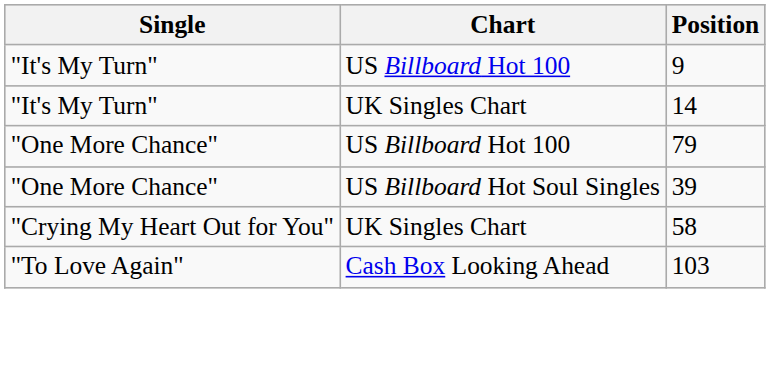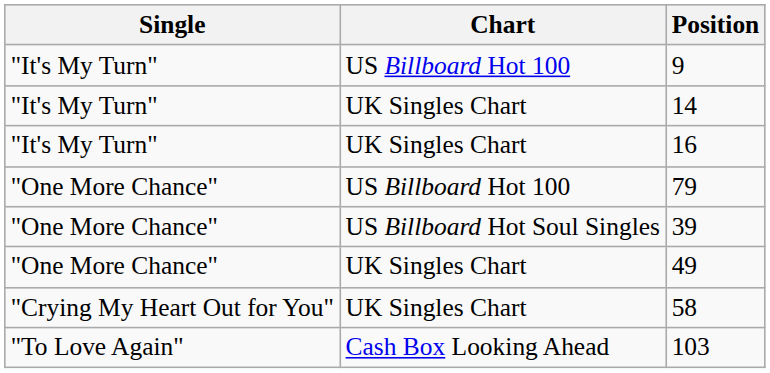 <table class="wikitable">
 <tr>
 <th>Single</th>
 <th>Chart</th>
 <th>Position</th>
 </tr>
 <tr>
 <td>"It's My Turn"</td>
 <td>US <a href='#'><em>Billboard</em> Hot 100</a></td>
 <td>9</td>
 </tr>
 <tr>
 <td>"It's My Turn"</td>
 <td>UK Singles Chart</td>
 <td>14</td>
 </tr>
 <tr>
+<td>"It's My Turn"</td>
+<td>UK Singles Chart</td>
+<td>16</td>
+</tr>
+<tr>
 <td>"One More Chance"</td>
 <td>US <em>Billboard</em> Hot 100</td>
 <td>79</td>
 </tr>
 <tr>
 <td>"One More Chance"</td>
 <td>US <em>Billboard</em> Hot Soul Singles</td>
 <td>39</td>
+</tr>
+<tr>
+<td>"One More Chance"</td>
+<td>UK Singles Chart</td>
+<td>49</td>
 </tr>
 <tr>
 <td>"Crying My Heart Out for You"</td>
 <td>UK Singles Chart</td>
 <td>58</td>
 </tr>
 <tr>
 <td>"To Love Again"</td>
 <td><a href='#'>Cash Box</a> Looking Ahead</td>
 <td>103 </td>
 </tr>
 </table>
